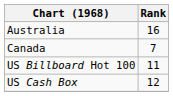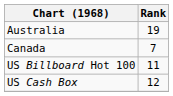 <table class="wikitable sortable">
 <tr>
 <th>Chart (1968)</th>
 <th style="text-align:center;">Rank</th>
 </tr>
 <tr>
 <td>Australia</td>
-<td style="text-align:center;">16</td>
+<td style="text-align:center;">19</td>
 </tr>
 <tr>
 <td>Canada</td>
 <td style="text-align:center;">7</td>
 </tr>
 <tr>
 <td>US <em>Billboard</em> Hot 100</td>
 <td style="text-align:center;">11</td>
 </tr>
 <tr>
 <td>US <em>Cash Box</em></td>
 <td style="text-align:center;">12</td>
 </tr>
 <tr>
 </tr>
 </table>
